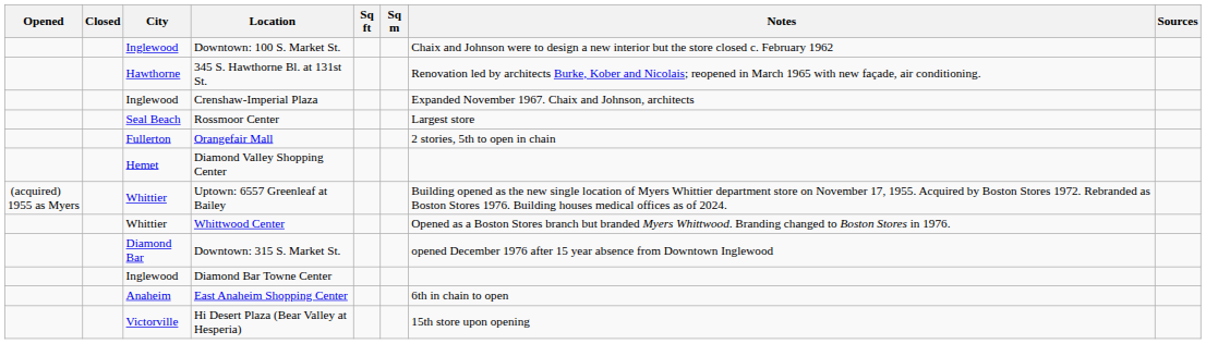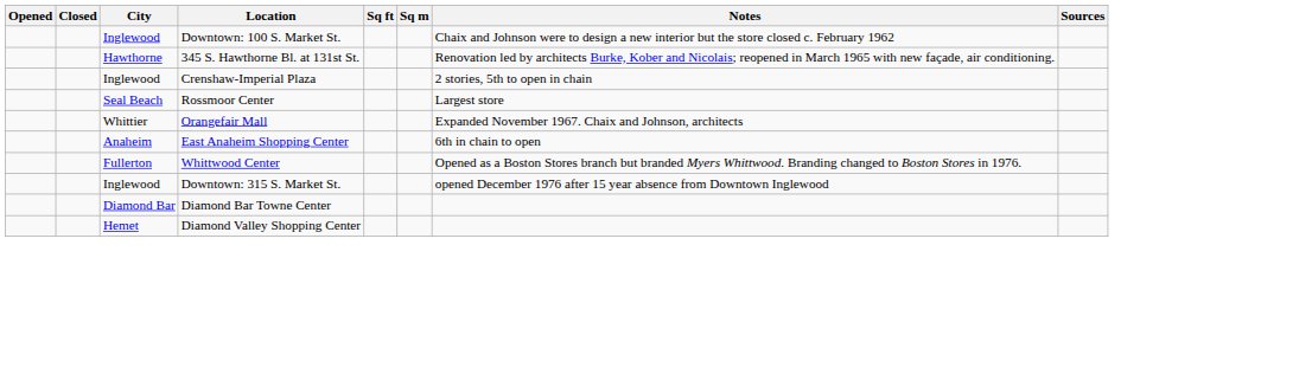 <table class="wikitable sortable sort-under-center">
 <tr>
 <th>Opened</th>
 <th>Closed</th>
 <th>City</th>
 <th>Location</th>
 <th>Sq ft</th>
 <th>Sq m</th>
 <th>Notes</th>
 <th>Sources</th>
 </tr>
 <tr>
 <td></td>
 <td></td>
 <td><a href='#'> Inglewood</a></td>
 <td>Downtown: 100 S. Market St.</td>
 <td></td>
 <td></td>
 <td>Chaix and Johnson were to design a new interior but the store closed c. February 1962</td>
 <td></td>
 </tr>
 <tr>
 <td></td>
 <td></td>
 <td><a href='#'> Hawthorne</a></td>
 <td>345 S. Hawthorne Bl. at 131st St.</td>
 <td></td>
 <td></td>
 <td>Renovation led by architects <a href='#'>Burke, Kober and Nicolais</a>; reopened in March 1965 with new façade, air conditioning.</td>
 <td></td>
 </tr>
 <tr>
 <td></td>
 <td></td>
 <td>Inglewood</td>
 <td>Crenshaw-Imperial Plaza</td>
 <td></td>
 <td></td>
-<td>Expanded November 1967. Chaix and Johnson, architects</td>
+<td>2 stories, 5th to open in chain</td>
 <td></td>
 </tr>
 <tr>
 <td></td>
 <td></td>
 <td><a href='#'>Seal Beach</a></td>
 <td>Rossmoor Center</td>
 <td></td>
 <td></td>
 <td>Largest store</td>
 <td></td>
 </tr>
 <tr>
 <td></td>
 <td></td>
-<td><a href='#'> Fullerton</a></td>
+<td>Whittier</td>
 <td><a href='#'>Orangefair Mall</a></td>
 <td></td>
 <td></td>
-<td>2 stories, 5th to open in chain</td>
-<td></td>
-</tr>
-<tr>
-<td></td>
-<td></td>
-<td><a href='#'> Hemet</a></td>
-<td>Diamond Valley Shopping Center</td>
-<td></td>
-<td></td>
-<td></td>
-<td></td>
-</tr>
-<tr>
-<td> (acquired)<br>1955 as Myers</td>
-<td></td>
-<td><a href='#'> Whittier</a></td>
-<td>Uptown: 6557 Greenleaf at Bailey</td>
-<td></td>
-<td></td>
-<td>Building opened as the new single location of Myers Whittier department store on November 17, 1955. Acquired by Boston Stores 1972. Rebranded as Boston Stores 1976. Building houses medical offices as of 2024. </td>
-<td></td>
-</tr>
-<tr>
-<td></td>
-<td></td>
-<td>Whittier</td>
-<td><a href='#'>Whittwood Center</a></td>
-<td></td>
-<td></td>
-<td>Opened as a Boston Stores branch but branded <em>Myers Whittwood</em>. Branding changed to <em>Boston Stores</em> in 1976.</td>
-<td></td>
-</tr>
-<tr>
-<td></td>
-<td></td>
-<td><a href='#'>Diamond Bar</a></td>
-<td>Downtown: 315 S. Market St.</td>
-<td></td>
-<td></td>
-<td>opened December 1976 after 15 year absence from Downtown Inglewood</td>
-<td></td>
-</tr>
-<tr>
-<td></td>
-<td></td>
-<td>Inglewood</td>
-<td>Diamond Bar Towne Center</td>
-<td></td>
-<td></td>
-<td></td>
+<td>Expanded November 1967. Chaix and Johnson, architects</td>
 <td></td>
 </tr>
 <tr>
 <td></td>
 <td></td>
 <td><a href='#'> Anaheim</a></td>
 <td><a href='#'>East Anaheim Shopping Center</a></td>
 <td></td>
 <td></td>
 <td>6th in chain to open</td>
 <td></td>
 </tr>
 <tr>
 <td></td>
 <td></td>
-<td><a href='#'> Victorville</a></td>
-<td>Hi Desert Plaza (Bear Valley at Hesperia)</td>
+<td><a href='#'> Fullerton</a></td>
+<td><a href='#'>Whittwood Center</a></td>
 <td></td>
 <td></td>
-<td>15th store upon opening</td>
+<td>Opened as a Boston Stores branch but branded <em>Myers Whittwood</em>. Branding changed to <em>Boston Stores</em> in 1976.</td>
+<td></td>
+</tr>
+<tr>
+<td></td>
+<td></td>
+<td>Inglewood</td>
+<td>Downtown: 315 S. Market St.</td>
+<td></td>
+<td></td>
+<td>opened December 1976 after 15 year absence from Downtown Inglewood</td>
+<td></td>
+</tr>
+<tr>
+<td></td>
+<td></td>
+<td><a href='#'>Diamond Bar</a></td>
+<td>Diamond Bar Towne Center</td>
+<td></td>
+<td></td>
+<td></td>
+<td></td>
+</tr>
+<tr>
+<td></td>
+<td></td>
+<td><a href='#'> Hemet</a></td>
+<td>Diamond Valley Shopping Center</td>
+<td></td>
+<td></td>
+<td></td>
 <td></td>
 </tr>
 </table>
